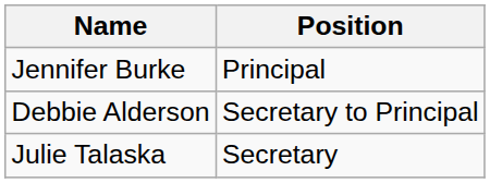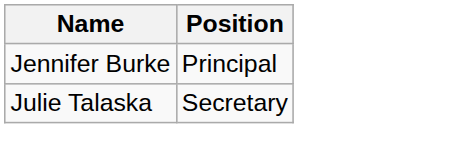 <table class="wikitable">
 <tr>
 <th>Name</th>
 <th>Position</th>
 </tr>
 <tr>
 <td>Jennifer Burke</td>
 <td>Principal</td>
 </tr>
 <tr>
-<td>Debbie Alderson</td>
-<td>Secretary to Principal</td>
-</tr>
-<tr>
 <td>Julie Talaska</td>
 <td>Secretary</td>
 </tr>
 </table>
